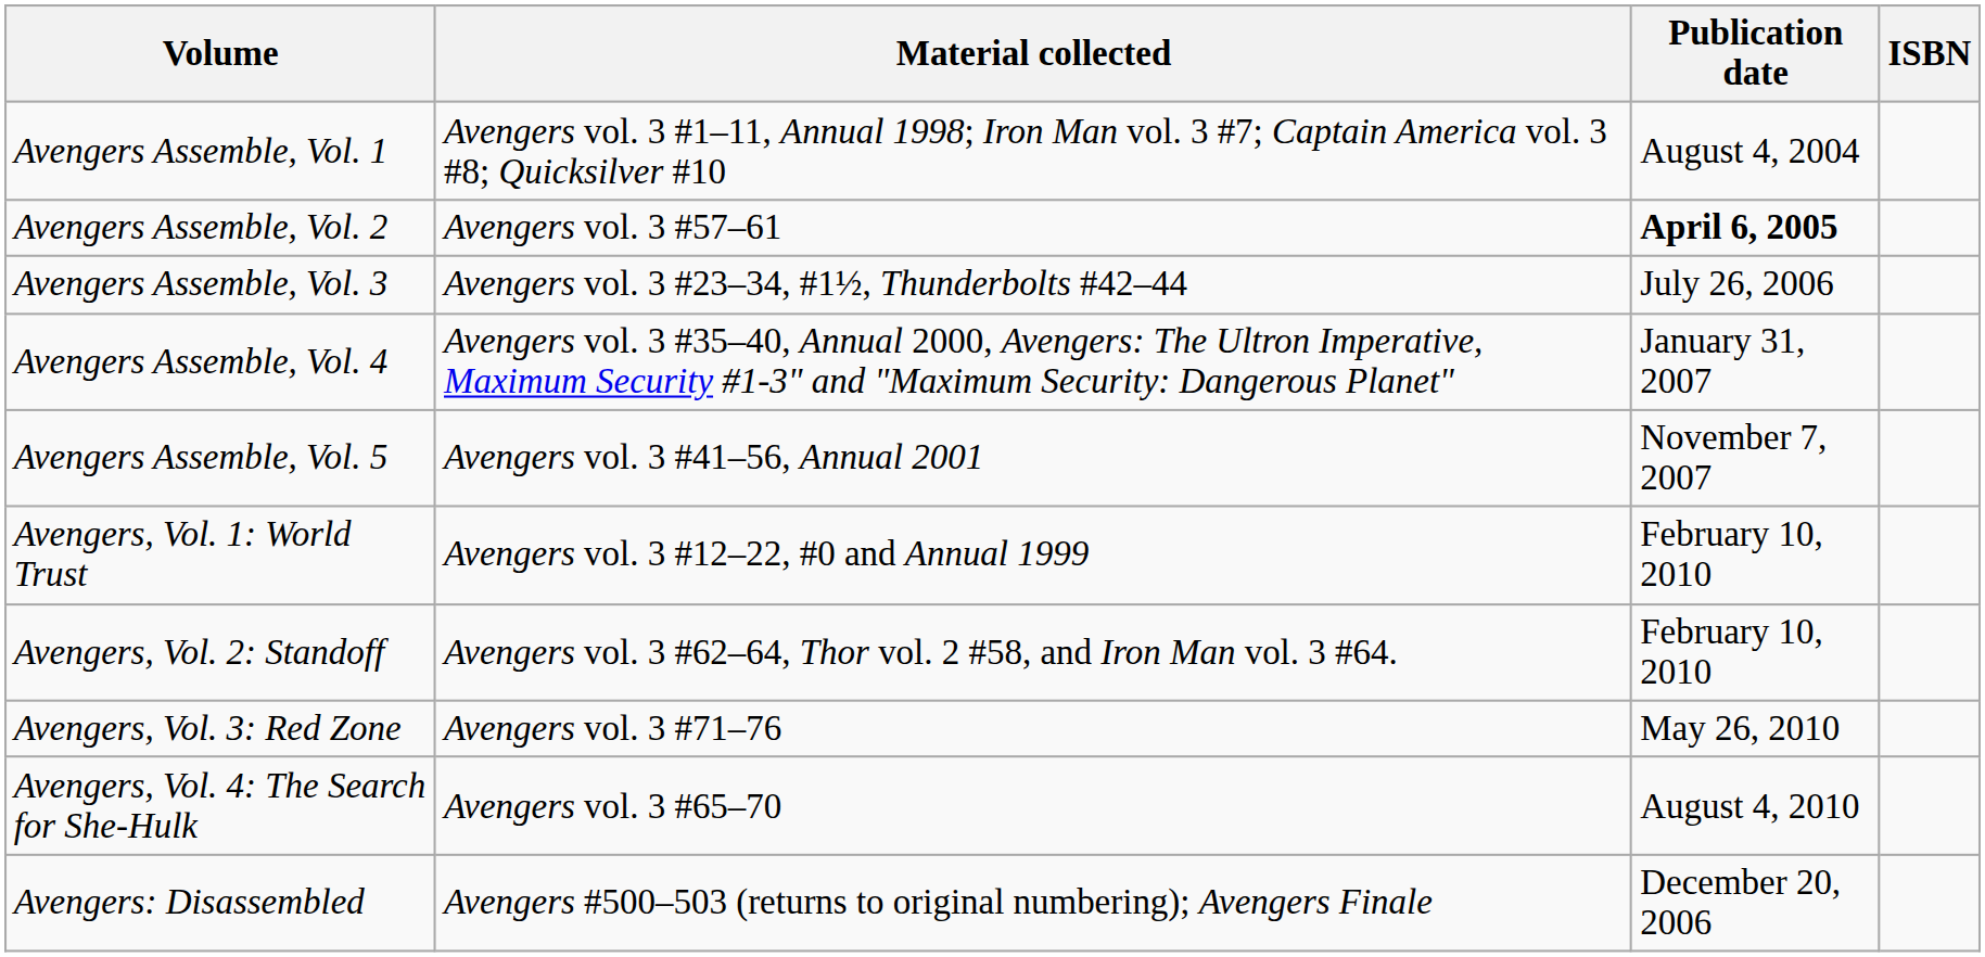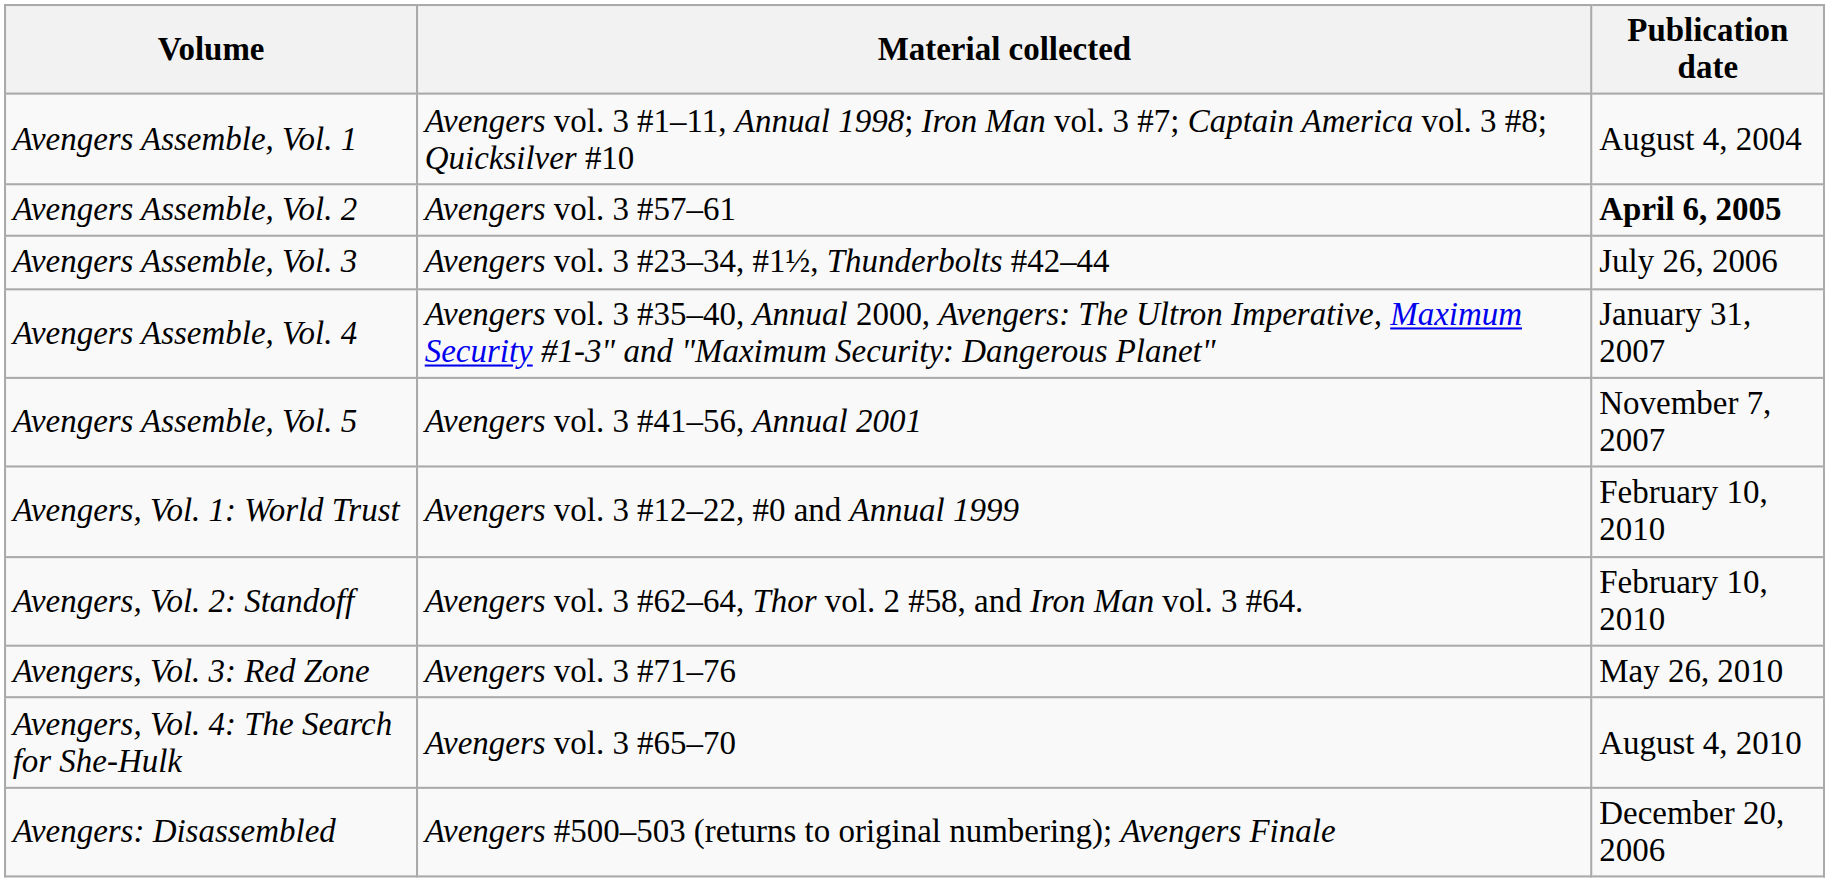 <table class="wikitable" style="width:100%;">
 <tr>
 <th>Volume</th>
 <th>Material collected</th>
 <th>Publication date</th>
-<th>ISBN</th>
 </tr>
 <tr>
 <td><em>Avengers Assemble, Vol. 1</em></td>
 <td><em>Avengers</em> vol. 3 #1–11, <em>Annual 1998</em>; <em>Iron Man</em> vol. 3 #7; <em>Captain America</em> vol. 3 #8; <em>Quicksilver</em> #10</td>
 <td>August 4, 2004</td>
-<td style="white-space:nowrap"></td>
 </tr>
 <tr>
 <td><em>Avengers Assemble, Vol. 2</em></td>
 <td><em>Avengers</em> vol. 3 #57–61</td>
 <td><strong>April 6, 2005</strong></td>
-<td></td>
 </tr>
 <tr>
 <td><em>Avengers Assemble, Vol. 3</em></td>
 <td><em>Avengers</em> vol. 3 #23–34, #1½, <em>Thunderbolts</em> #42–44</td>
 <td>July 26, 2006</td>
-<td></td>
 </tr>
 <tr>
 <td><em>Avengers Assemble, Vol. 4</em></td>
 <td><em>Avengers</em> vol. 3 #35–40, <em>Annual</em> 2000, <em>Avengers: The Ultron Imperative, <a href='#'>Maximum Security</a> #1-3" and "Maximum Security: Dangerous Planet"</em></td>
 <td>January 31, 2007</td>
-<td></td>
 </tr>
 <tr>
 <td><em>Avengers Assemble, Vol. 5</em></td>
 <td><em>Avengers</em> vol. 3 #41–56, <em>Annual 2001</em></td>
 <td>November 7, 2007</td>
-<td></td>
 </tr>
 <tr>
 <td><em>Avengers, Vol. 1: World Trust</em></td>
 <td><em>Avengers</em> vol. 3 #12–22, #0 and <em>Annual 1999</em></td>
 <td>February 10, 2010</td>
-<td></td>
 </tr>
 <tr>
 <td><em>Avengers, Vol. 2: Standoff</em></td>
 <td><em>Avengers</em> vol. 3 #62–64, <em>Thor</em> vol. 2 #58, and <em>Iron Man</em> vol. 3 #64.</td>
 <td>February 10, 2010</td>
-<td></td>
 </tr>
 <tr>
 <td><em>Avengers, Vol. 3: Red Zone</em></td>
 <td><em>Avengers</em> vol. 3 #71–76</td>
 <td>May 26, 2010</td>
-<td></td>
 </tr>
 <tr>
 <td><em>Avengers, Vol. 4: The Search for She-Hulk</em></td>
 <td><em>Avengers</em> vol. 3 #65–70</td>
 <td>August 4, 2010</td>
-<td></td>
 </tr>
 <tr>
 <td><em>Avengers: Disassembled</em></td>
 <td><em>Avengers</em> #500–503 (returns to original numbering); <em>Avengers Finale</em></td>
 <td>December 20, 2006</td>
-<td></td>
 </tr>
 </table>
